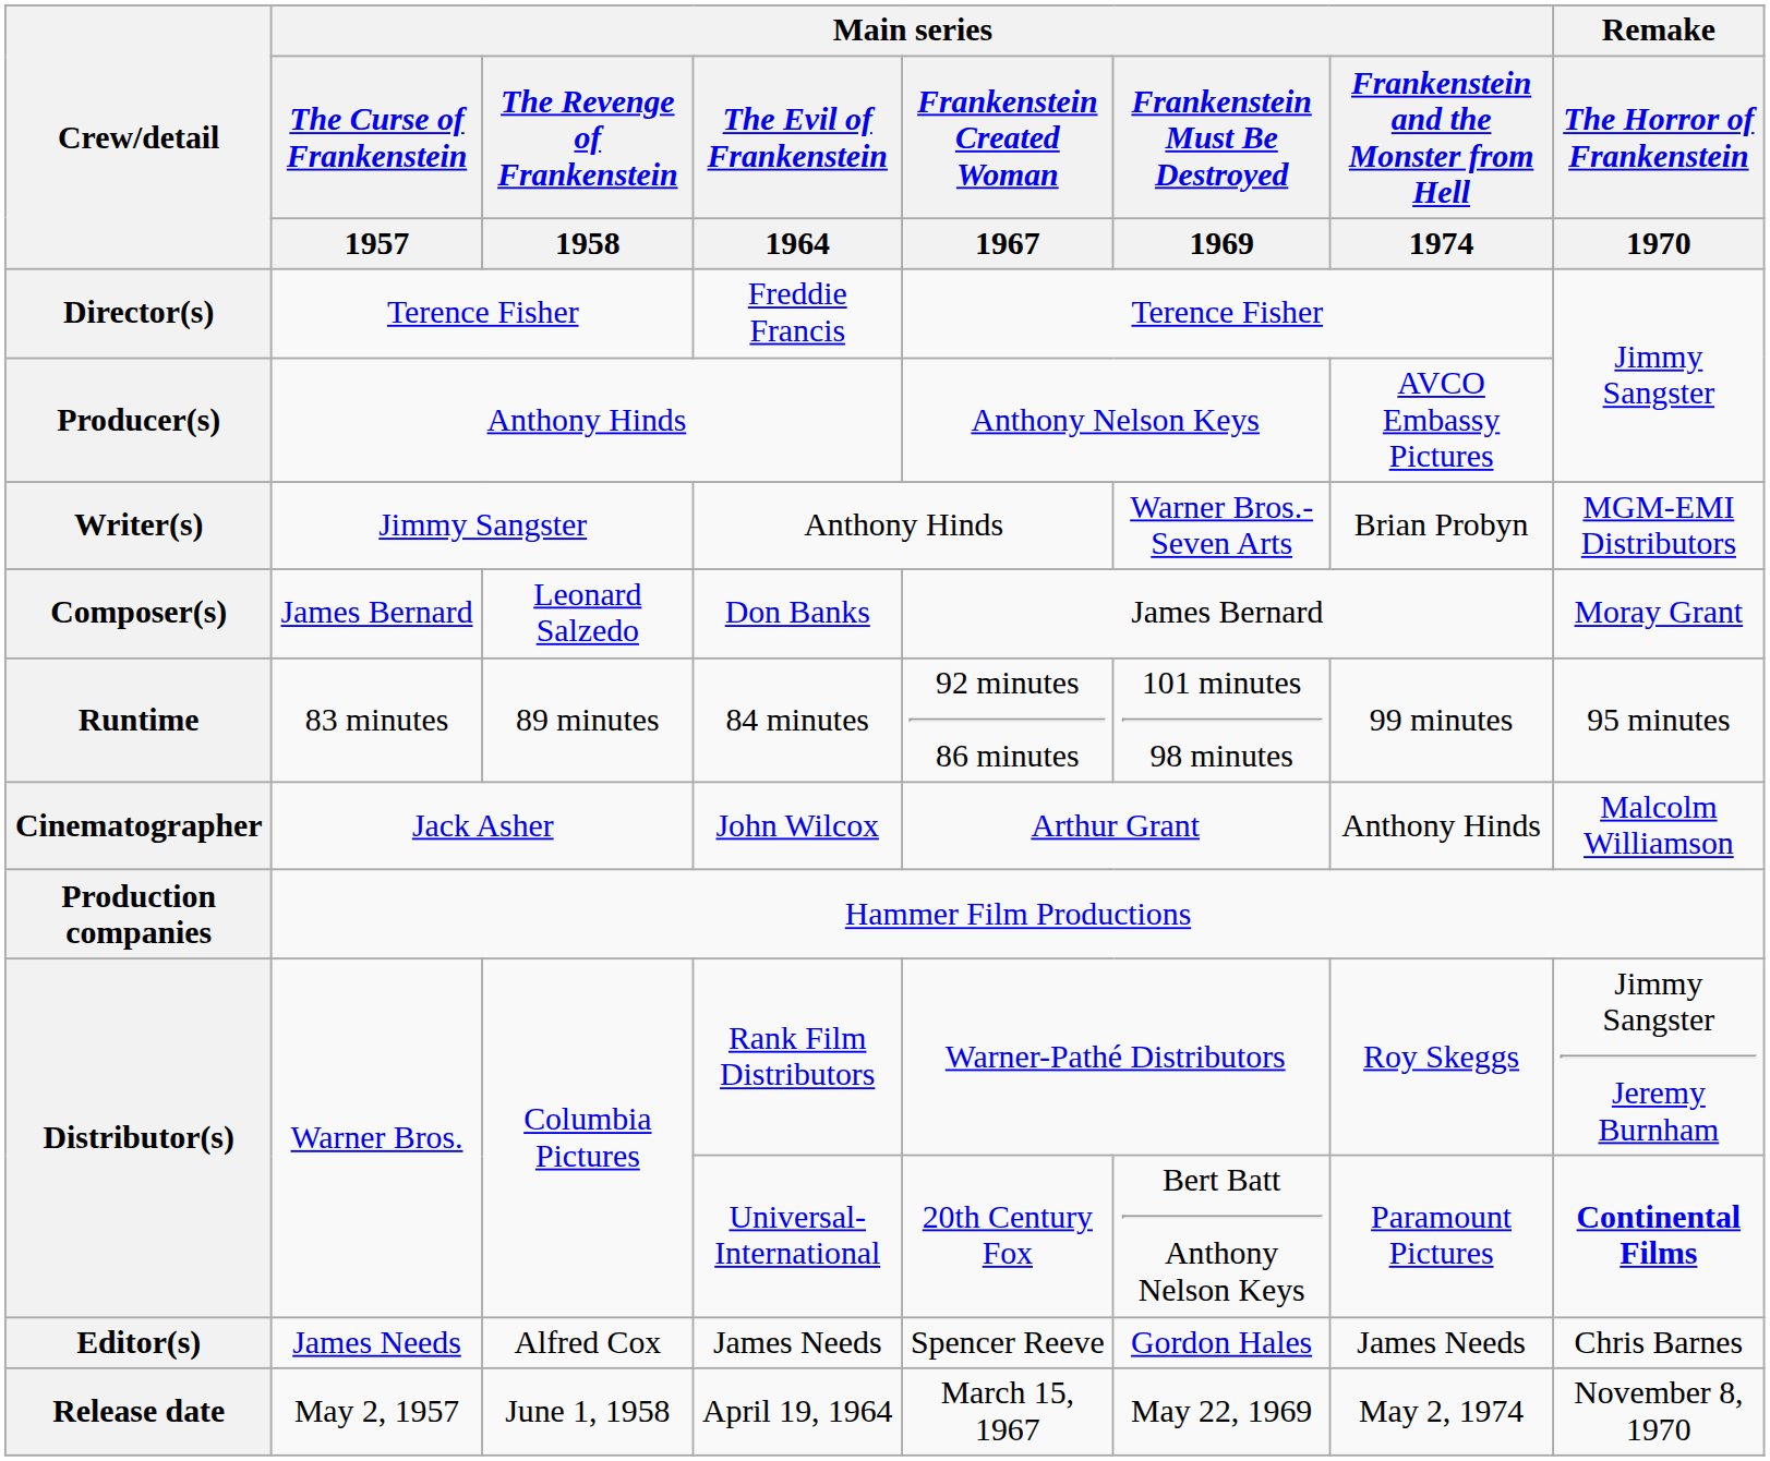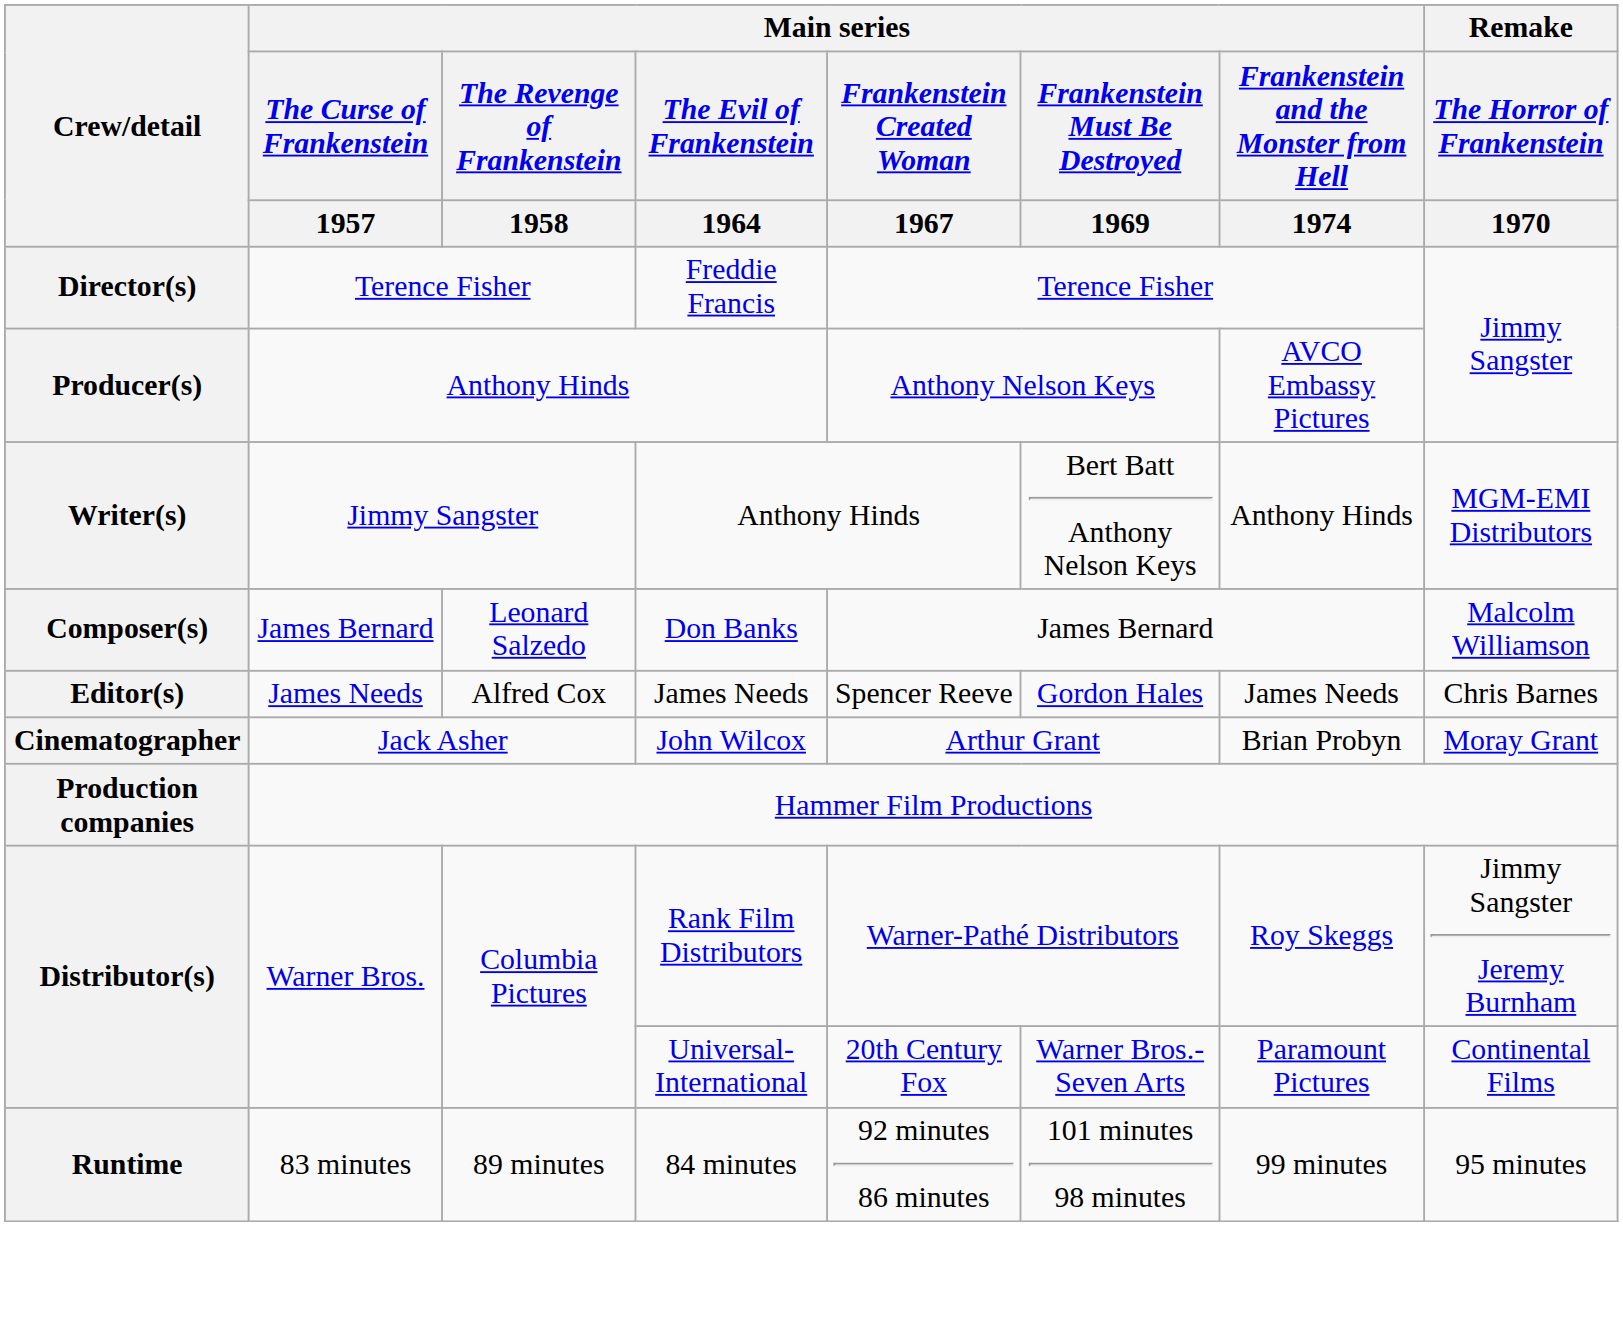 <table class="wikitable" style="text-align:center;" "width:99%;">
 <tr>
 <th rowspan="3">Crew/detail</th>
 <th colspan="6">Main series</th>
 <th>Remake</th>
 </tr>
 <tr>
 <th><em><a href='#'>The Curse of Frankenstein</a></em></th>
 <th><em><a href='#'>The Revenge of Frankenstein</a></em></th>
 <th><em><a href='#'>The Evil of Frankenstein</a></em></th>
 <th><em><a href='#'>Frankenstein Created Woman</a></em></th>
 <th><em><a href='#'>Frankenstein Must Be Destroyed</a></em></th>
 <th><em><a href='#'>Frankenstein and the Monster from Hell</a></em></th>
 <th><em><a href='#'>The Horror of Frankenstein</a></em></th>
 </tr>
 <tr>
 <th>1957</th>
 <th>1958</th>
 <th>1964</th>
 <th>1967</th>
 <th>1969</th>
 <th>1974</th>
 <th>1970</th>
 </tr>
 <tr>
 <th>Director(s)</th>
 <td colspan="2"><a href='#'>Terence Fisher</a></td>
 <td><a href='#'>Freddie Francis</a></td>
 <td colspan="3"><a href='#'>Terence Fisher</a></td>
 <td rowspan="2"><a href='#'>Jimmy Sangster</a></td>
 </tr>
 <tr>
 <th>Producer(s)</th>
 <td colspan="3"><a href='#'>Anthony Hinds</a></td>
 <td colspan="2"><a href='#'>Anthony Nelson Keys</a></td>
 <td><a href='#'>AVCO Embassy Pictures</a> </td>
 </tr>
 <tr>
 <th>Writer(s)</th>
 <td colspan="2"><a href='#'>Jimmy Sangster</a></td>
 <td colspan="2">Anthony Hinds<br></td>
-<td><a href='#'>Warner Bros.-Seven Arts</a> </td>
-<td>Brian Probyn</td>
+<td>Bert Batt<hr>Anthony Nelson Keys</td>
+<td>Anthony Hinds<br></td>
 <td><a href='#'>MGM-EMI Distributors</a> </td>
 </tr>
 <tr>
 <th>Composer(s)</th>
 <td><a href='#'>James Bernard</a></td>
 <td><a href='#'>Leonard Salzedo</a></td>
 <td><a href='#'>Don Banks</a></td>
 <td colspan="3">James Bernard</td>
-<td><a href='#'>Moray Grant</a></td>
+<td><a href='#'>Malcolm Williamson</a></td>
 </tr>
 <tr>
-<th>Runtime</th>
-<td>83 minutes</td>
-<td>89 minutes</td>
-<td>84 minutes</td>
-<td>92 minutes <hr>86 minutes </td>
-<td>101 minutes <hr>98 minutes </td>
-<td>99 minutes</td>
-<td>95 minutes</td>
+<th>Editor(s)</th>
+<td><a href='#'>James Needs</a></td>
+<td>Alfred Cox</td>
+<td>James Needs</td>
+<td>Spencer Reeve</td>
+<td><a href='#'>Gordon Hales</a></td>
+<td>James Needs</td>
+<td>Chris Barnes</td>
 </tr>
 <tr>
 <th>Cinematographer</th>
 <td colspan="2"><a href='#'>Jack Asher</a></td>
 <td><a href='#'>John Wilcox</a></td>
 <td colspan="2"><a href='#'>Arthur Grant</a></td>
-<td>Anthony Hinds<br></td>
-<td><a href='#'>Malcolm Williamson</a></td>
+<td>Brian Probyn</td>
+<td><a href='#'>Moray Grant</a></td>
 </tr>
 <tr>
 <th>Production companies</th>
 <td colspan="7"><a href='#'>Hammer Film Productions</a></td>
 </tr>
 <tr>
 <th rowspan="2">Distributor(s)</th>
 <td rowspan="2"><a href='#'>Warner Bros.</a></td>
 <td rowspan="2"><a href='#'>Columbia Pictures</a></td>
 <td><a href='#'>Rank Film Distributors</a> </td>
 <td colspan="2"><a href='#'>Warner-Pathé Distributors</a> </td>
 <td><a href='#'>Roy Skeggs</a></td>
 <td>Jimmy Sangster<hr><a href='#'>Jeremy Burnham</a></td>
 </tr>
 <tr>
 <td><a href='#'>Universal-International</a> </td>
 <td><a href='#'>20th Century Fox</a> </td>
-<td>Bert Batt<hr>Anthony Nelson Keys</td>
+<td><a href='#'>Warner Bros.-Seven Arts</a> </td>
 <td><a href='#'>Paramount Pictures</a> </td>
-<td><strong><a href='#'>Continental Films</a> </strong></td>
+<td><a href='#'>Continental Films</a> </td>
 </tr>
 <tr>
-<th>Editor(s)</th>
-<td><a href='#'>James Needs</a></td>
-<td>Alfred Cox</td>
-<td>James Needs</td>
-<td>Spencer Reeve</td>
-<td><a href='#'>Gordon Hales</a></td>
-<td>James Needs</td>
-<td>Chris Barnes</td>
-</tr>
-<tr>
-<th>Release date</th>
-<td>May 2, 1957</td>
-<td>June 1, 1958</td>
-<td>April 19, 1964</td>
-<td>March 15, 1967</td>
-<td>May 22, 1969</td>
-<td>May 2, 1974</td>
-<td>November 8, 1970</td>
+<th>Runtime</th>
+<td>83 minutes</td>
+<td>89 minutes</td>
+<td>84 minutes</td>
+<td>92 minutes <hr>86 minutes </td>
+<td>101 minutes <hr>98 minutes </td>
+<td>99 minutes</td>
+<td>95 minutes</td>
 </tr>
 </table>
